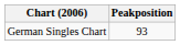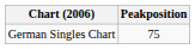 <table class="wikitable">
 <tr>
 <th>Chart (2006)</th>
 <th>Peakposition</th>
 </tr>
 <tr>
 <td>German Singles Chart</td>
-<td align="center">93</td>
+<td align="center">75</td>
 </tr>
 </table>
